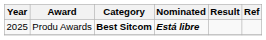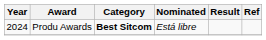 <table class="wikitable plainrowheaders">
 <tr>
 <th scope="col">Year</th>
 <th scope="col">Award</th>
 <th scope="col">Category</th>
 <th scope="col">Nominated</th>
 <th scope="col">Result</th>
 <th scope="col">Ref</th>
 </tr>
 <tr>
-<td>2025</td>
+<td>2024</td>
 <td>Produ Awards</td>
 <td><strong>Best Sitcom</strong></td>
-<td><strong><em>Está libre</em></strong></td>
+<td><em>Está libre</em></td>
 <td></td>
 <td align="center"></td>
 </tr>
 <tr>
 </tr>
 </table>
